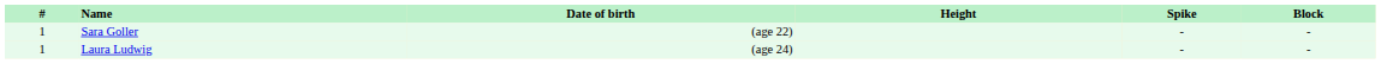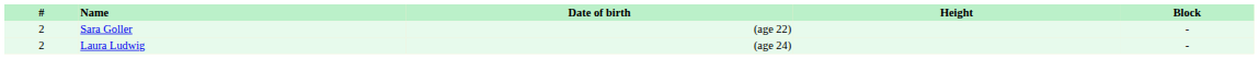 <table border=0 cellpadding=2 cellspacing=0  |- bgcolor=#FFECCE style="text-align:center; font-size:90%;" width=100%>
 <tr bgcolor=#BBF0C9>
 <th width=5%>#</th>
 <th width=22% align=left>Name</th>
 <th width=26%>Date of birth</th>
 <th width=22%>Height</th>
-<th width=8%>Spike</th>
 <th width=9%>Block</th>
 </tr>
 <tr bgcolor=#E7FAEC>
-<td>1</td>
+<td>2</td>
 <td align=left><a href='#'>Sara Goller</a></td>
 <td align=right> (age 22)</td>
 <td></td>
 <td>-</td>
-<td>-</td>
 </tr>
 <tr bgcolor=#E7FAEC>
-<td>1</td>
+<td>2</td>
 <td align=left><a href='#'>Laura Ludwig</a></td>
 <td align=right> (age 24)</td>
 <td></td>
 <td>-</td>
-<td>-</td>
 </tr>
 </table>
